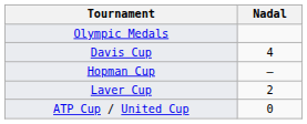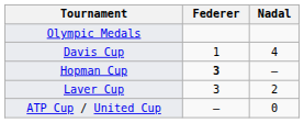 <table class=wikitable style="font-size:90%; width:35%; vertical-align:top; text-align:center;">
 <tr>
 <th>Tournament</th>
+<th>Federer</th>
 <th>Nadal</th>
 </tr>
 <tr>
 <td style="background:#EAECF0;"><a href='#'>Olympic Medals</a></td>
 <td> </td>
+<td> </td>
 </tr>
 <tr>
 <td style="background:#EAECF0;"><a href='#'>Davis Cup</a></td>
+<td>1</td>
 <td>4</td>
 </tr>
 <tr>
 <td style="background:#EAECF0;"><a href='#'>Hopman Cup</a></td>
+<td><strong>3</strong></td>
 <td>–</td>
 </tr>
 <tr>
 <td style="background:#EAECF0;"><a href='#'>Laver Cup</a></td>
+<td>3</td>
 <td>2</td>
 </tr>
 <tr>
 <td style="background:#EAECF0;"><a href='#'>ATP Cup</a> / <a href='#'>United Cup</a></td>
+<td>–</td>
 <td>0</td>
 </tr>
 </table>
